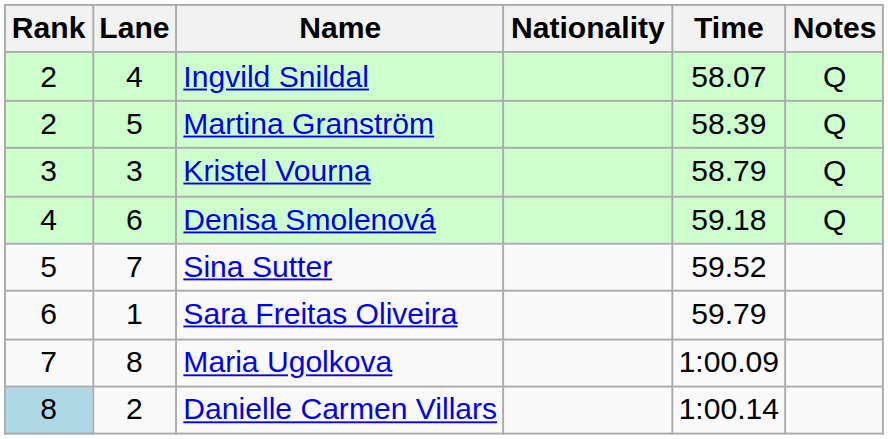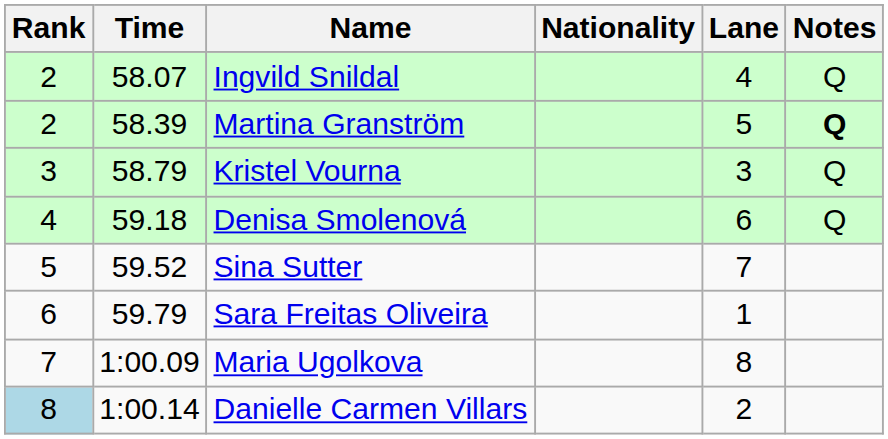 <table class="wikitable sortable" style="text-align:center">
 <tr>
 <th>Rank</th>
-<th>Lane</th>
+<th>Time</th>
 <th>Name</th>
 <th>Nationality</th>
-<th>Time</th>
+<th>Lane</th>
 <th>Notes</th>
 </tr>
 <tr bgcolor=ccffcc>
 <td>2</td>
-<td>4</td>
+<td>58.07</td>
 <td align=left><a href='#'>Ingvild Snildal</a></td>
 <td align=left></td>
-<td>58.07</td>
+<td>4</td>
 <td>Q</td>
 </tr>
 <tr bgcolor=ccffcc>
 <td>2</td>
-<td>5</td>
+<td>58.39</td>
 <td align=left><a href='#'>Martina Granström</a></td>
 <td align=left></td>
-<td>58.39</td>
-<td>Q</td>
+<td>5</td>
+<td><strong>Q</strong></td>
 </tr>
 <tr bgcolor=ccffcc>
 <td>3</td>
-<td>3</td>
+<td>58.79</td>
 <td align=left><a href='#'>Kristel Vourna</a></td>
 <td align=left></td>
-<td>58.79</td>
+<td>3</td>
 <td>Q</td>
 </tr>
 <tr bgcolor=ccffcc>
 <td>4</td>
-<td>6</td>
+<td>59.18</td>
 <td align=left><a href='#'>Denisa Smolenová</a></td>
 <td align=left></td>
-<td>59.18</td>
+<td>6</td>
 <td>Q</td>
 </tr>
 <tr>
 <td>5</td>
-<td>7</td>
+<td>59.52</td>
 <td align=left><a href='#'>Sina Sutter</a></td>
 <td align=left></td>
-<td>59.52</td>
+<td>7</td>
 <td></td>
 </tr>
 <tr>
 <td>6</td>
-<td>1</td>
+<td>59.79</td>
 <td align=left><a href='#'>Sara Freitas Oliveira</a></td>
 <td align=left></td>
-<td>59.79</td>
+<td>1</td>
 <td></td>
 </tr>
 <tr>
 <td>7</td>
-<td>8</td>
+<td>1:00.09</td>
 <td align=left><a href='#'>Maria Ugolkova</a></td>
 <td align=left></td>
-<td>1:00.09</td>
+<td>8</td>
 <td></td>
 </tr>
 <tr>
 <td style="background: lightblue;">8</td>
-<td>2</td>
+<td>1:00.14</td>
 <td align=left><a href='#'>Danielle Carmen Villars</a></td>
 <td align=left></td>
-<td>1:00.14</td>
+<td>2</td>
 <td></td>
 </tr>
 </table>
